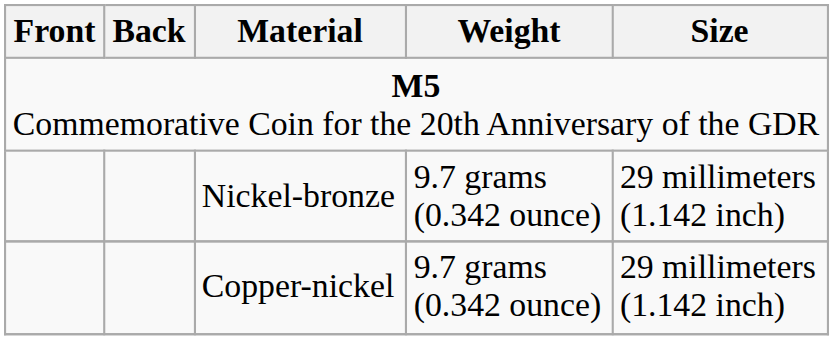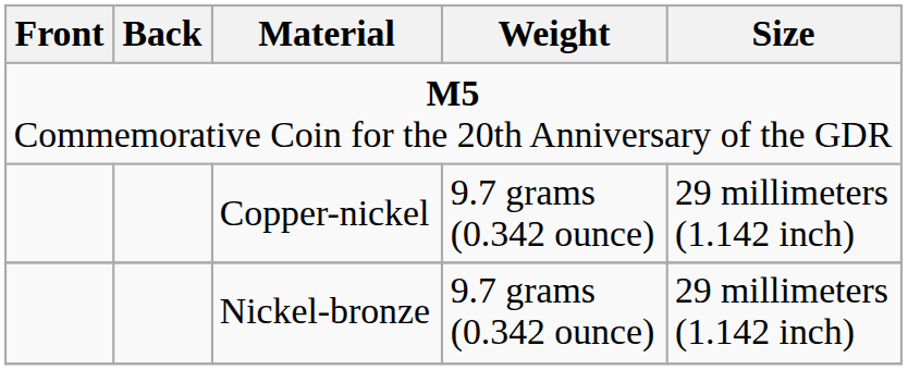 <table class="wikitable">
 <tr>
 <th>Front</th>
 <th>Back</th>
 <th>Material</th>
 <th>Weight</th>
 <th>Size</th>
 </tr>
 <tr>
 <td colspan="5" style="text-align:center;"><strong>M5</strong><br>Commemorative Coin for the 20th Anniversary of the GDR</td>
 </tr>
 <tr>
 <td></td>
 <td></td>
-<td>Nickel-bronze</td>
+<td>Copper-nickel</td>
 <td>9.7 grams<br>(0.342 ounce)</td>
 <td>29 millimeters<br>(1.142 inch)</td>
 </tr>
 <tr>
 </tr>
 <tr>
 <td></td>
 <td></td>
-<td>Copper-nickel</td>
+<td>Nickel-bronze</td>
 <td>9.7 grams<br>(0.342 ounce)</td>
 <td>29 millimeters<br>(1.142 inch)</td>
 </tr>
 <tr>
 </tr>
 </table>
